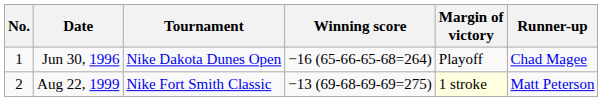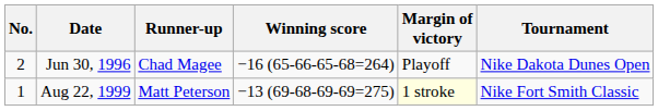 <table class="wikitable" style="font-size:95%;">
 <tr>
 <th>No.</th>
 <th>Date</th>
-<th>Tournament</th>
+<th>Runner-up</th>
 <th>Winning score</th>
 <th>Margin of<br>victory</th>
-<th>Runner-up</th>
+<th>Tournament</th>
+</tr>
+<tr>
+<td align=center>2</td>
+<td align=right>Jun 30, <a href='#'>1996</a></td>
+<td> <a href='#'>Chad Magee</a></td>
+<td>−16 (65-66-65-68=264)</td>
+<td>Playoff</td>
+<td><a href='#'>Nike Dakota Dunes Open</a></td>
 </tr>
 <tr>
 <td align=center>1</td>
-<td align=right>Jun 30, <a href='#'>1996</a></td>
-<td><a href='#'>Nike Dakota Dunes Open</a></td>
-<td>−16 (65-66-65-68=264)</td>
-<td>Playoff</td>
-<td> <a href='#'>Chad Magee</a></td>
-</tr>
-<tr>
-<td align=center>2</td>
 <td align=right>Aug 22, <a href='#'>1999</a></td>
-<td><a href='#'>Nike Fort Smith Classic</a></td>
+<td> <a href='#'>Matt Peterson</a></td>
 <td>−13 (69-68-69-69=275)</td>
 <td style="background: lightyellow;">1 stroke</td>
-<td> <a href='#'>Matt Peterson</a></td>
+<td><a href='#'>Nike Fort Smith Classic</a></td>
 </tr>
 </table>
